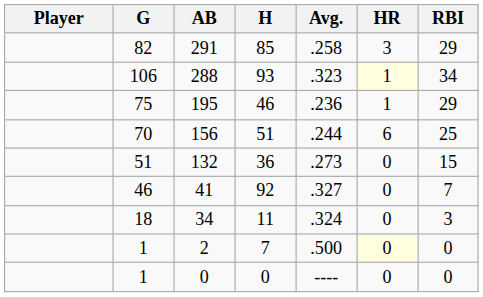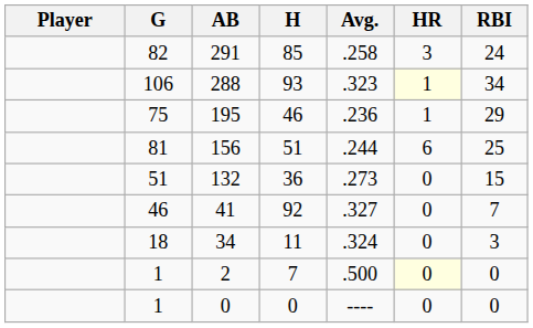 <table class="wikitable sortable">
 <tr>
 <th bgcolor="#DDDDFF" width="16%">Player</th>
 <th bgcolor="#DDDDFF" width="9%">G</th>
 <th bgcolor="#DDDDFF" width="9%">AB</th>
 <th bgcolor="#DDDDFF" width="9%">H</th>
 <th bgcolor="#DDDDFF" width="9%">Avg.</th>
 <th bgcolor="#DDDDFF" width="9%">HR</th>
 <th bgcolor="#DDDDFF" width="9%">RBI</th>
 </tr>
 <tr align="center">
 <td></td>
 <td>82</td>
 <td>291</td>
 <td>85</td>
 <td>.258</td>
 <td>3</td>
-<td>29</td>
+<td>24</td>
 </tr>
 <tr align="center">
 <td></td>
 <td>106</td>
 <td>288</td>
 <td>93</td>
 <td>.323</td>
 <td style="background: lightyellow;">1</td>
 <td>34</td>
 </tr>
 <tr align="center">
 <td></td>
 <td>75</td>
 <td>195</td>
 <td>46</td>
 <td>.236</td>
 <td>1</td>
 <td>29</td>
 </tr>
 <tr align="center">
 <td></td>
-<td>70</td>
+<td>81</td>
 <td>156</td>
 <td>51</td>
 <td>.244</td>
 <td>6</td>
 <td>25</td>
 </tr>
 <tr align="center">
 <td></td>
 <td>51</td>
 <td>132</td>
 <td>36</td>
 <td>.273</td>
 <td>0</td>
 <td>15</td>
 </tr>
 <tr align="center">
 <td></td>
 <td>46</td>
 <td>41</td>
 <td>92</td>
 <td>.327</td>
 <td>0</td>
 <td>7</td>
 </tr>
 <tr align="center">
 <td></td>
 <td>18</td>
 <td>34</td>
 <td>11</td>
 <td>.324</td>
 <td>0</td>
 <td>3</td>
 </tr>
 <tr align="center">
 <td></td>
 <td>1</td>
 <td>2</td>
 <td>7</td>
 <td>.500</td>
 <td style="background: lightyellow;">0</td>
 <td>0</td>
 </tr>
 <tr align="center">
 <td></td>
 <td>1</td>
 <td>0</td>
 <td>0</td>
 <td>----</td>
 <td>0</td>
 <td>0</td>
 </tr>
 </table>
